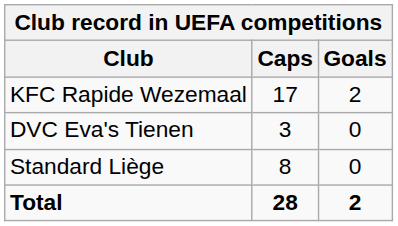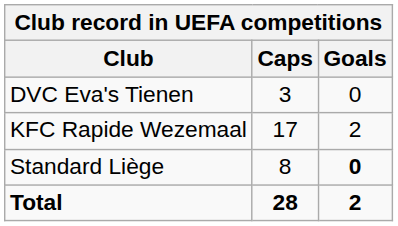 <table class="wikitable">
 <tr>
 <th colspan="3">Club record in UEFA competitions</th>
 </tr>
 <tr>
 <th>Club</th>
 <th>Caps</th>
 <th>Goals</th>
 </tr>
 <tr>
+<td>DVC Eva's Tienen</td>
+<td align="center">3</td>
+<td align="center">0</td>
+</tr>
+<tr>
 <td>KFC Rapide Wezemaal</td>
 <td align="center">17</td>
 <td align="center">2</td>
 </tr>
 <tr>
-<td>DVC Eva's Tienen</td>
-<td align="center">3</td>
-<td align="center">0</td>
-</tr>
-<tr>
 <td>Standard Liège</td>
 <td align="center">8</td>
-<td align="center">0</td>
+<td align="center"><strong>0</strong></td>
 </tr>
 <tr>
 <td><strong>Total</strong></td>
 <td align="center"><strong>28</strong></td>
 <td align="center"><strong>2</strong></td>
 </tr>
 </table>
